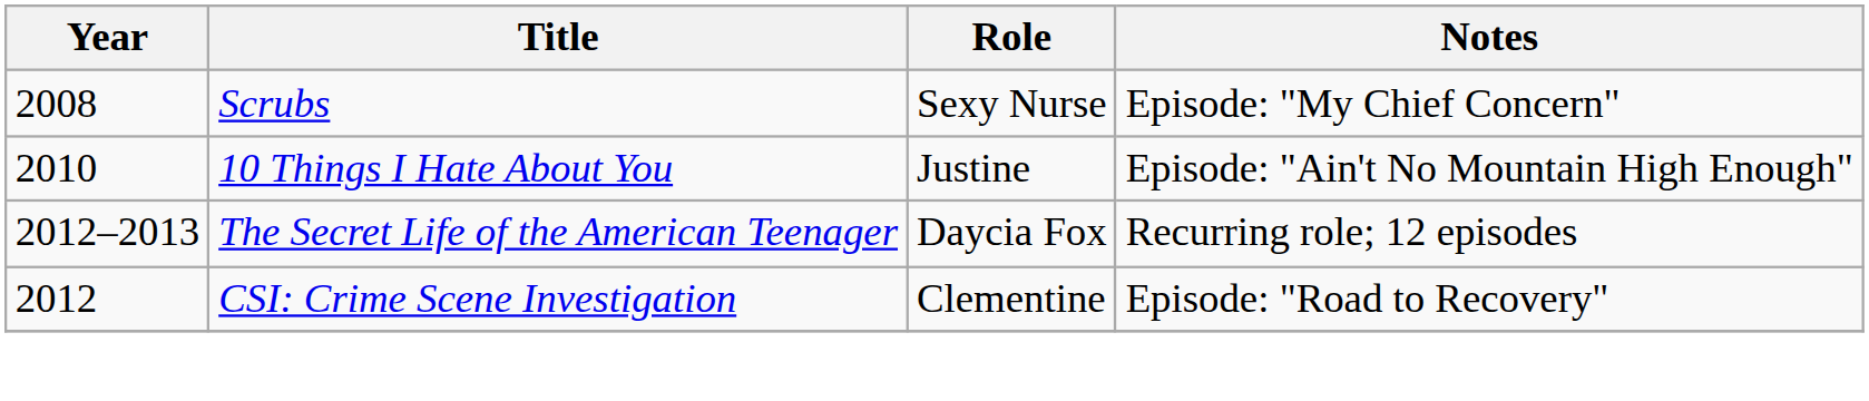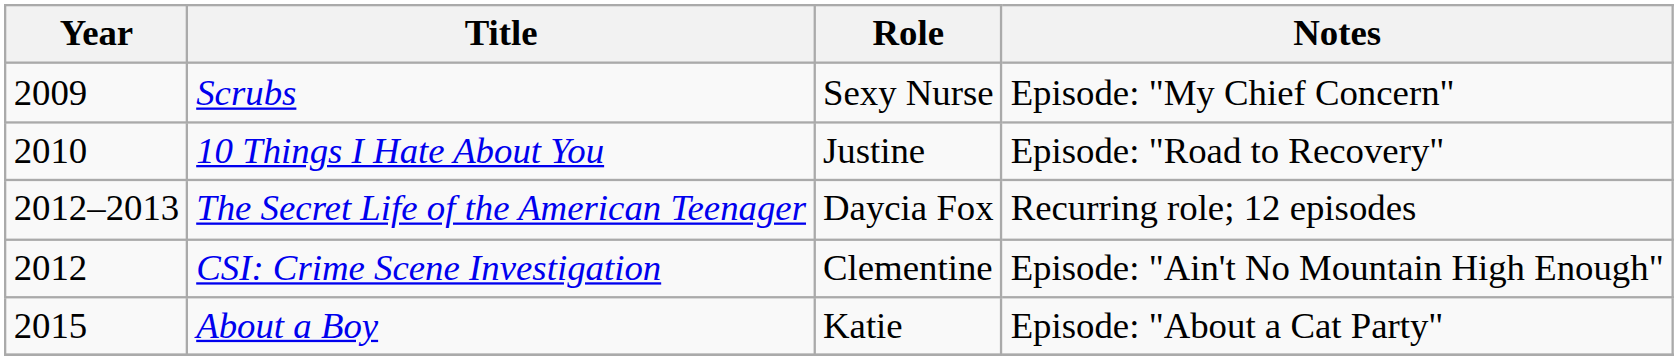 <table class="wikitable sortable">
 <tr>
 <th>Year</th>
 <th>Title</th>
 <th>Role</th>
 <th>Notes</th>
 </tr>
 <tr>
-<td>2008</td>
+<td>2009</td>
 <td><em><a href='#'>Scrubs</a></em></td>
 <td>Sexy Nurse</td>
 <td>Episode: "My Chief Concern"</td>
 </tr>
 <tr>
 <td>2010</td>
 <td><em><a href='#'>10 Things I Hate About You</a></em></td>
 <td>Justine</td>
-<td>Episode: "Ain't No Mountain High Enough"</td>
+<td>Episode: "Road to Recovery"</td>
 </tr>
 <tr>
 <td>2012–2013</td>
 <td><em><a href='#'>The Secret Life of the American Teenager</a></em></td>
 <td>Daycia Fox</td>
 <td>Recurring role; 12 episodes</td>
 </tr>
 <tr>
 <td>2012</td>
 <td><em><a href='#'>CSI: Crime Scene Investigation</a></em></td>
 <td>Clementine</td>
-<td>Episode: "Road to Recovery"</td>
+<td>Episode: "Ain't No Mountain High Enough"</td>
+</tr>
+<tr>
+<td>2015</td>
+<td><em><a href='#'>About a Boy</a></em></td>
+<td>Katie</td>
+<td>Episode: "About a Cat Party"</td>
 </tr>
 <tr>
 </tr>
 </table>
